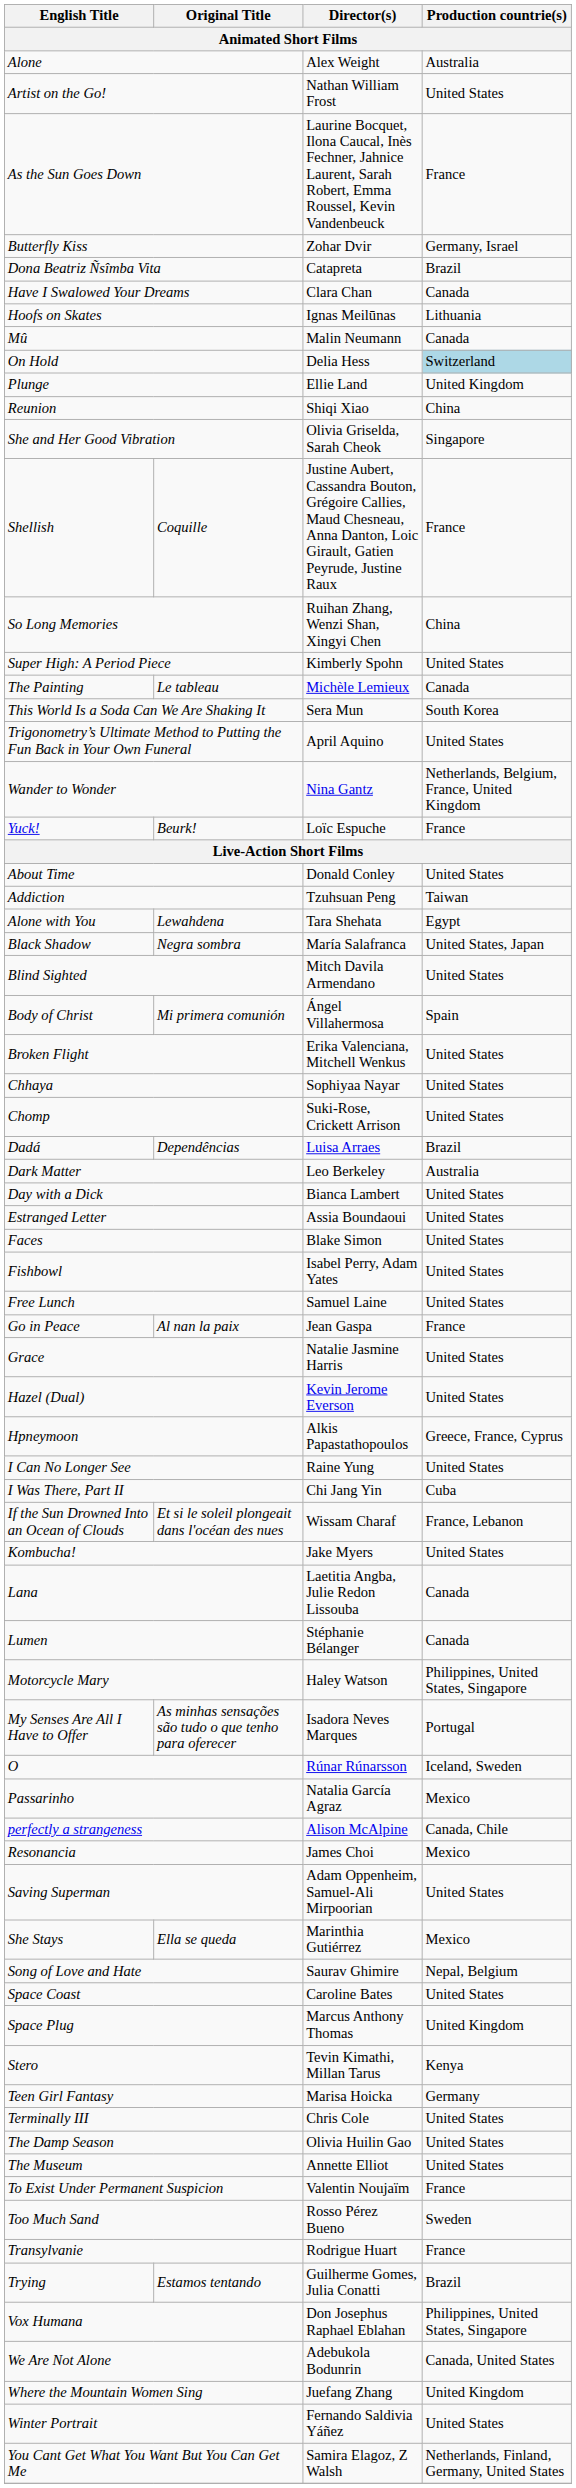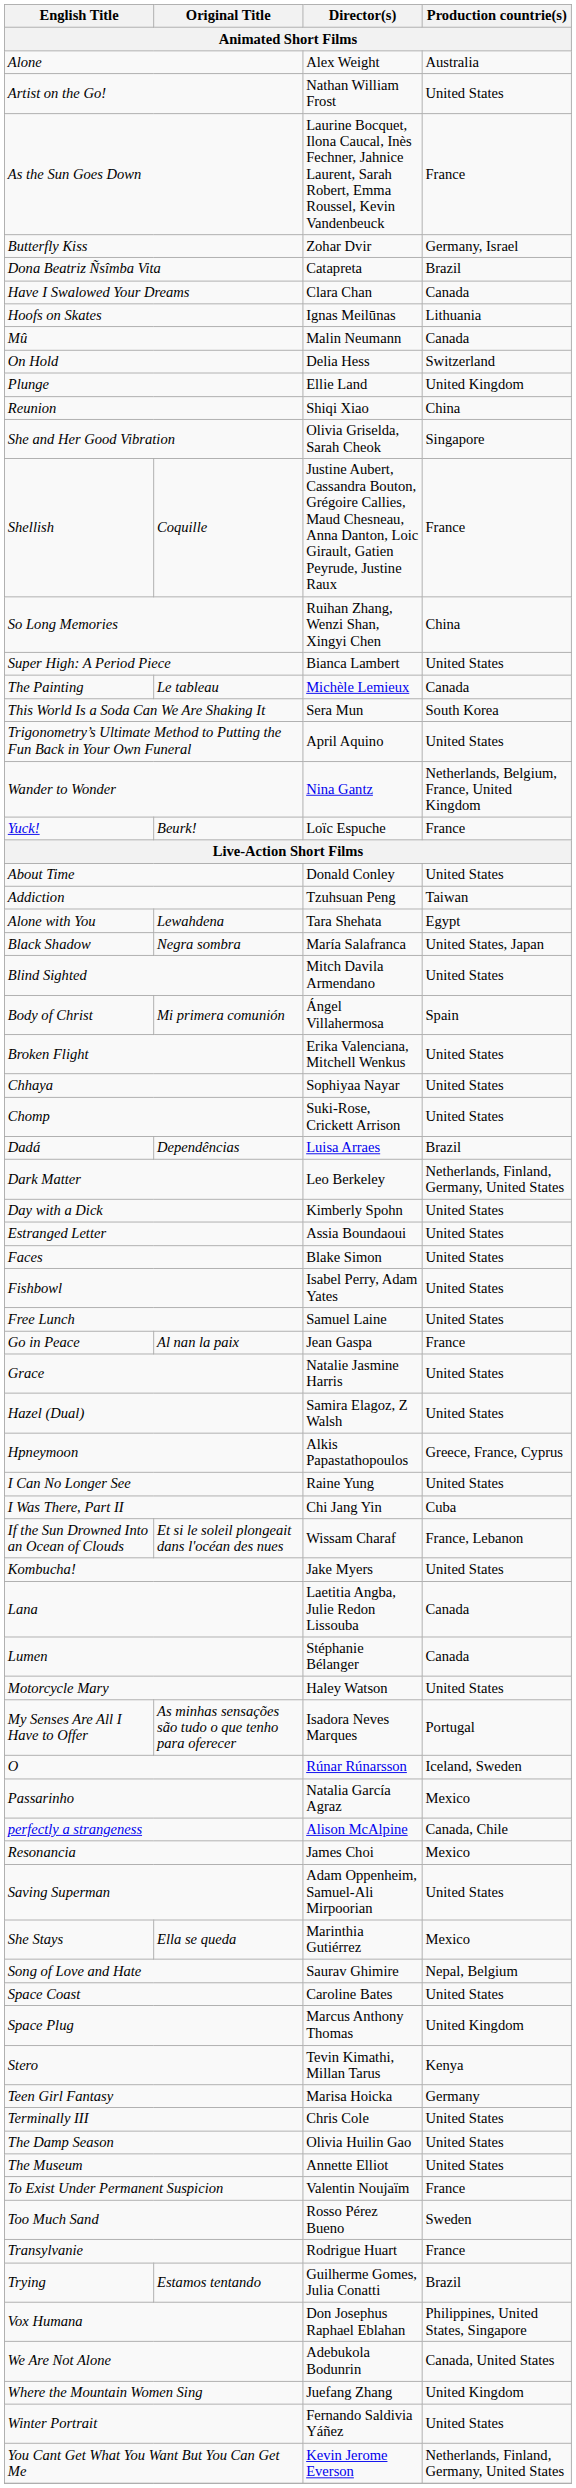 <table class="wikitable" style="width:100%; margin-bottom:4px">
 <tr>
 <th scope="col" width="25%">English Title</th>
 <th scope="col" width="25%">Original Title</th>
 <th scope="col" width="20%">Director(s)</th>
 <th scope="col" width="25%">Production countrie(s)</th>
 </tr>
 <tr>
 <th colspan="4">Animated Short Films</th>
 </tr>
 <tr>
 <td colspan="2"><em>Alone</em></td>
 <td>Alex Weight</td>
 <td>Australia</td>
 </tr>
 <tr>
 <td colspan="2"><em>Artist on the Go!</em></td>
 <td>Nathan William Frost</td>
 <td>United States</td>
 </tr>
 <tr>
 <td colspan="2"><em>As the Sun Goes Down</em></td>
 <td>Laurine Bocquet, Ilona Caucal, Inès Fechner, Jahnice Laurent, Sarah Robert, Emma Roussel, Kevin Vandenbeuck</td>
 <td>France</td>
 </tr>
 <tr>
 <td colspan="2"><em>Butterfly Kiss</em></td>
 <td>Zohar Dvir</td>
 <td>Germany, Israel</td>
 </tr>
 <tr>
 <td colspan="2"><em>Dona Beatriz Ñsîmba Vita</em></td>
 <td>Catapreta</td>
 <td>Brazil</td>
 </tr>
 <tr>
 <td colspan="2"><em>Have I Swalowed Your Dreams</em></td>
 <td>Clara Chan</td>
 <td>Canada</td>
 </tr>
 <tr>
 <td colspan="2"><em>Hoofs on Skates</em></td>
 <td>Ignas Meilūnas</td>
 <td>Lithuania</td>
 </tr>
 <tr>
 <td colspan="2"><em>Mû</em></td>
 <td>Malin Neumann</td>
 <td>Canada</td>
 </tr>
 <tr>
 <td colspan="2"><em>On Hold</em></td>
 <td>Delia Hess</td>
-<td style="background: lightblue;">Switzerland</td>
+<td>Switzerland</td>
 </tr>
 <tr>
 <td colspan="2"><em>Plunge</em></td>
 <td>Ellie Land</td>
 <td>United Kingdom</td>
 </tr>
 <tr>
 <td colspan="2"><em>Reunion</em></td>
 <td>Shiqi Xiao</td>
 <td>China</td>
 </tr>
 <tr>
 <td colspan="2"><em>She and Her Good Vibration</em></td>
 <td>Olivia Griselda, Sarah Cheok</td>
 <td>Singapore</td>
 </tr>
 <tr>
 <td><em>Shellish</em></td>
 <td><em>Coquille</em></td>
 <td>Justine Aubert, Cassandra Bouton, Grégoire Callies, Maud Chesneau, Anna Danton, Loic Girault, Gatien Peyrude, Justine Raux</td>
 <td>France</td>
 </tr>
 <tr>
 <td colspan="2"><em>So Long Memories</em></td>
 <td>Ruihan Zhang, Wenzi Shan, Xingyi Chen</td>
 <td>China</td>
 </tr>
 <tr>
 <td colspan="2"><em>Super High: A Period Piece</em></td>
-<td>Kimberly Spohn</td>
+<td>Bianca Lambert</td>
 <td>United States</td>
 </tr>
 <tr>
 <td><em>The Painting</em></td>
 <td><em>Le tableau</em></td>
 <td><a href='#'>Michèle Lemieux</a></td>
 <td>Canada</td>
 </tr>
 <tr>
 <td colspan="2"><em>This World Is a Soda Can We Are Shaking It</em></td>
 <td>Sera Mun</td>
 <td>South Korea</td>
 </tr>
 <tr>
 <td colspan="2"><em>Trigonometry’s Ultimate Method to Putting the Fun Back in Your Own Funeral</em></td>
 <td>April Aquino</td>
 <td>United States</td>
 </tr>
 <tr>
 <td colspan="2"><em>Wander to Wonder</em></td>
 <td><a href='#'>Nina Gantz</a></td>
 <td>Netherlands, Belgium, France, United Kingdom</td>
 </tr>
 <tr>
 <td><em><a href='#'>Yuck!</a></em></td>
 <td><em>Beurk!</em></td>
 <td>Loïc Espuche</td>
 <td>France</td>
 </tr>
 <tr>
 <th colspan="4">Live-Action Short Films</th>
 </tr>
 <tr>
 <td colspan="2"><em>About Time</em></td>
 <td>Donald Conley</td>
 <td>United States</td>
 </tr>
 <tr>
 <td colspan="2"><em>Addiction</em></td>
 <td>Tzuhsuan Peng</td>
 <td>Taiwan</td>
 </tr>
 <tr>
 <td><em>Alone with You</em></td>
 <td><em>Lewahdena</em></td>
 <td>Tara Shehata</td>
 <td>Egypt</td>
 </tr>
 <tr>
 <td><em>Black Shadow</em></td>
 <td><em>Negra sombra</em></td>
 <td>María Salafranca</td>
 <td>United States, Japan</td>
 </tr>
 <tr>
 <td colspan="2"><em>Blind Sighted</em></td>
 <td>Mitch Davila Armendano</td>
 <td>United States</td>
 </tr>
 <tr>
 <td><em>Body of Christ</em></td>
 <td><em>Mi primera comunión</em></td>
 <td>Ángel Villahermosa</td>
 <td>Spain</td>
 </tr>
 <tr>
 <td colspan="2"><em>Broken Flight</em></td>
 <td>Erika Valenciana, Mitchell Wenkus</td>
 <td>United States</td>
 </tr>
 <tr>
 <td colspan="2"><em>Chhaya</em></td>
 <td>Sophiyaa Nayar</td>
 <td>United States</td>
 </tr>
 <tr>
 <td colspan="2"><em>Chomp</em></td>
 <td>Suki-Rose, Crickett Arrison</td>
 <td>United States</td>
 </tr>
 <tr>
 <td><em>Dadá</em></td>
 <td><em>Dependências</em></td>
 <td><a href='#'>Luisa Arraes</a></td>
 <td>Brazil</td>
 </tr>
 <tr>
 <td colspan="2"><em>Dark Matter</em></td>
 <td>Leo Berkeley</td>
-<td>Australia</td>
+<td>Netherlands, Finland, Germany, United States</td>
 </tr>
 <tr>
 <td colspan="2"><em>Day with a Dick</em></td>
-<td>Bianca Lambert</td>
+<td>Kimberly Spohn</td>
 <td>United States</td>
 </tr>
 <tr>
 <td colspan="2"><em>Estranged Letter</em></td>
 <td>Assia Boundaoui</td>
 <td>United States</td>
 </tr>
 <tr>
 <td colspan="2"><em>Faces</em></td>
 <td>Blake Simon</td>
 <td>United States</td>
 </tr>
 <tr>
 <td colspan="2"><em>Fishbowl</em></td>
 <td>Isabel Perry, Adam Yates</td>
 <td>United States</td>
 </tr>
 <tr>
 <td colspan="2"><em>Free Lunch</em></td>
 <td>Samuel Laine</td>
 <td>United States</td>
 </tr>
 <tr>
 <td><em>Go in Peace</em></td>
 <td><em>Al nan la paix</em></td>
 <td>Jean Gaspa</td>
 <td>France</td>
 </tr>
 <tr>
 <td colspan="2"><em>Grace</em></td>
 <td>Natalie Jasmine Harris</td>
 <td>United States</td>
 </tr>
 <tr>
 <td colspan="2"><em>Hazel (Dual)</em></td>
-<td><a href='#'>Kevin Jerome Everson</a></td>
+<td>Samira Elagoz, Z Walsh</td>
 <td>United States</td>
 </tr>
 <tr>
 <td colspan="2"><em>Hpneymoon</em></td>
 <td>Alkis Papastathopoulos</td>
 <td>Greece, France, Cyprus</td>
 </tr>
 <tr>
 <td colspan="2"><em>I Can No Longer See</em></td>
 <td>Raine Yung</td>
 <td>United States</td>
 </tr>
 <tr>
 <td colspan="2"><em>I Was There, Part II</em></td>
 <td>Chi Jang Yin</td>
 <td>Cuba</td>
 </tr>
 <tr>
 <td><em>If the Sun Drowned Into an Ocean of Clouds</em></td>
 <td><em>Et si le soleil plongeait dans l'océan des nues</em></td>
 <td>Wissam Charaf</td>
 <td>France, Lebanon</td>
 </tr>
 <tr>
 <td colspan="2"><em>Kombucha!</em></td>
 <td>Jake Myers</td>
 <td>United States</td>
 </tr>
 <tr>
 <td colspan="2"><em>Lana</em></td>
 <td>Laetitia Angba, Julie Redon Lissouba</td>
 <td>Canada</td>
 </tr>
 <tr>
 <td colspan="2"><em>Lumen</em></td>
 <td>Stéphanie Bélanger</td>
 <td>Canada</td>
 </tr>
 <tr>
 <td colspan="2"><em>Motorcycle Mary</em></td>
 <td>Haley Watson</td>
-<td>Philippines, United States, Singapore</td>
+<td>United States</td>
 </tr>
 <tr>
 <td><em>My Senses Are All I Have to Offer</em></td>
 <td><em>As minhas sensações são tudo o que tenho para oferecer</em></td>
 <td>Isadora Neves Marques</td>
 <td>Portugal</td>
 </tr>
 <tr>
 <td colspan="2"><em>O</em></td>
 <td><a href='#'>Rúnar Rúnarsson</a></td>
 <td>Iceland, Sweden</td>
 </tr>
 <tr>
 <td colspan="2"><em>Passarinho</em></td>
 <td>Natalia García Agraz</td>
 <td>Mexico</td>
 </tr>
 <tr>
 <td colspan="2"><em><a href='#'>perfectly a strangeness</a></em></td>
 <td><a href='#'>Alison McAlpine</a></td>
 <td>Canada, Chile</td>
 </tr>
 <tr>
 <td colspan="2"><em>Resonancia</em></td>
 <td>James Choi</td>
 <td>Mexico</td>
 </tr>
 <tr>
 <td colspan="2"><em>Saving Superman</em></td>
 <td>Adam Oppenheim, Samuel-Ali Mirpoorian</td>
 <td>United States</td>
 </tr>
 <tr>
 <td><em>She Stays</em></td>
 <td><em>Ella se queda</em></td>
 <td>Marinthia Gutiérrez</td>
 <td>Mexico</td>
 </tr>
 <tr>
 <td colspan="2"><em>Song of Love and Hate</em></td>
 <td>Saurav Ghimire</td>
 <td>Nepal, Belgium</td>
 </tr>
 <tr>
 <td colspan="2"><em>Space Coast</em></td>
 <td>Caroline Bates</td>
 <td>United States</td>
 </tr>
 <tr>
 <td colspan="2"><em>Space Plug</em></td>
 <td>Marcus Anthony Thomas</td>
 <td>United Kingdom</td>
 </tr>
 <tr>
 <td colspan="2"><em>Stero</em></td>
 <td>Tevin Kimathi, Millan Tarus</td>
 <td>Kenya</td>
 </tr>
 <tr>
 <td colspan="2"><em>Teen Girl Fantasy</em></td>
 <td>Marisa Hoicka</td>
 <td>Germany</td>
 </tr>
 <tr>
 <td colspan="2"><em>Terminally III</em></td>
 <td>Chris Cole</td>
 <td>United States</td>
 </tr>
 <tr>
 <td colspan="2"><em>The Damp Season</em></td>
 <td>Olivia Huilin Gao</td>
 <td>United States</td>
 </tr>
 <tr>
 <td colspan="2"><em>The Museum</em></td>
 <td>Annette Elliot</td>
 <td>United States</td>
 </tr>
 <tr>
 <td colspan="2"><em>To Exist Under Permanent Suspicion</em></td>
 <td>Valentin Noujaïm</td>
 <td>France</td>
 </tr>
 <tr>
 <td colspan="2"><em>Too Much Sand</em></td>
 <td>Rosso Pérez Bueno</td>
 <td>Sweden</td>
 </tr>
 <tr>
 <td colspan="2"><em>Transylvanie</em></td>
 <td>Rodrigue Huart</td>
 <td>France</td>
 </tr>
 <tr>
 <td><em>Trying</em></td>
 <td><em>Estamos tentando</em></td>
 <td>Guilherme Gomes, Julia Conatti</td>
 <td>Brazil</td>
 </tr>
 <tr>
 <td colspan="2"><em>Vox Humana</em></td>
 <td>Don Josephus Raphael Eblahan</td>
 <td>Philippines, United States, Singapore</td>
 </tr>
 <tr>
 <td colspan="2"><em>We Are Not Alone</em></td>
 <td>Adebukola Bodunrin</td>
 <td>Canada, United States</td>
 </tr>
 <tr>
 <td colspan="2"><em>Where the Mountain Women Sing</em></td>
 <td>Juefang Zhang</td>
 <td>United Kingdom</td>
 </tr>
 <tr>
 <td colspan="2"><em>Winter Portrait</em></td>
 <td>Fernando Saldivia Yáñez</td>
 <td>United States</td>
 </tr>
 <tr>
 <td colspan="2"><em>You Cant Get What You Want But You Can Get Me</em></td>
-<td>Samira Elagoz, Z Walsh</td>
+<td><a href='#'>Kevin Jerome Everson</a></td>
 <td>Netherlands, Finland, Germany, United States</td>
 </tr>
 <tr>
 </tr>
 </table>
